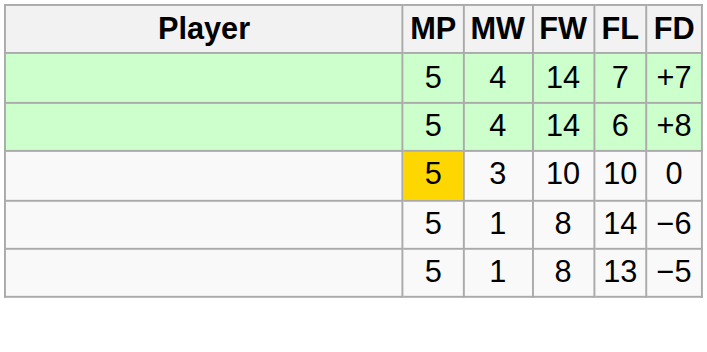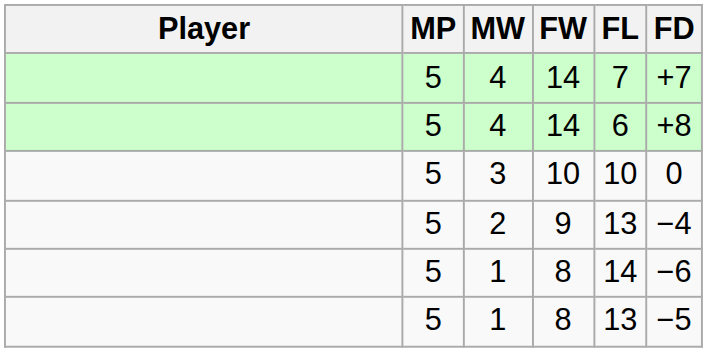 <table class="wikitable" style="text-align: center;">
 <tr>
 <th width=200>Player</th>
 <th width=20>MP</th>
 <th width=20>MW</th>
 <th width=20>FW</th>
 <th width=20>FL</th>
 <th width=20>FD</th>
 </tr>
 <tr style="background:#ccffcc;">
 <td style="text-align:left;"><strong></strong></td>
 <td>5</td>
 <td>4</td>
 <td>14</td>
 <td>7</td>
 <td>+7</td>
 </tr>
 <tr style="background:#ccffcc;">
 <td style="text-align:left;"><strong></strong></td>
 <td>5</td>
 <td>4</td>
 <td>14</td>
 <td>6</td>
 <td>+8</td>
 </tr>
 <tr>
 <td style="text-align:left;"></td>
-<td style="background: gold;">5</td>
+<td>5</td>
 <td>3</td>
 <td>10</td>
 <td>10</td>
 <td>0</td>
+</tr>
+<tr>
+<td style="text-align:left;"></td>
+<td>5</td>
+<td>2</td>
+<td>9</td>
+<td>13</td>
+<td>−4</td>
 </tr>
 <tr>
 <td style="text-align:left;"></td>
 <td>5</td>
 <td>1</td>
 <td>8</td>
 <td>14</td>
 <td>−6</td>
 </tr>
 <tr>
 <td style="text-align:left;"></td>
 <td>5</td>
 <td>1</td>
 <td>8</td>
 <td>13</td>
 <td>−5</td>
 </tr>
 </table>
